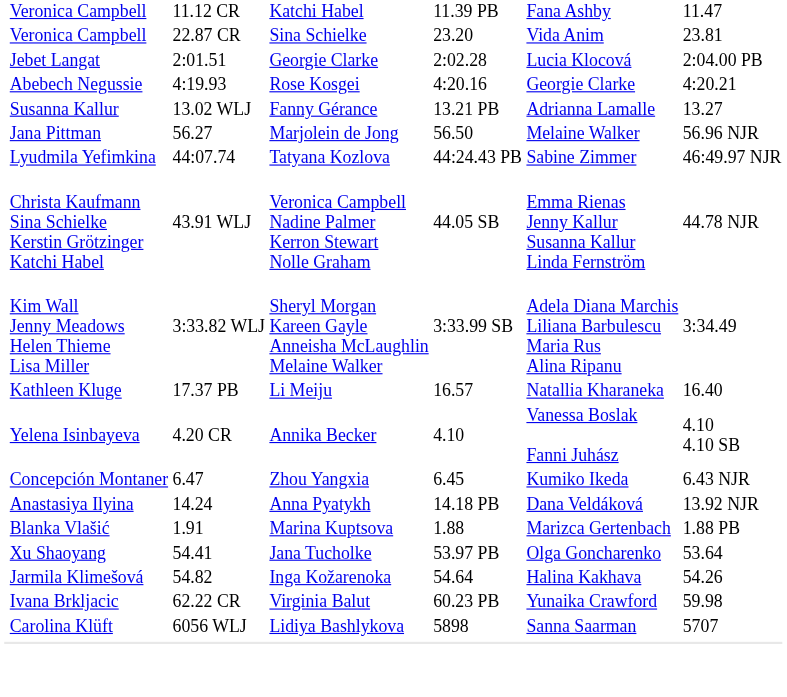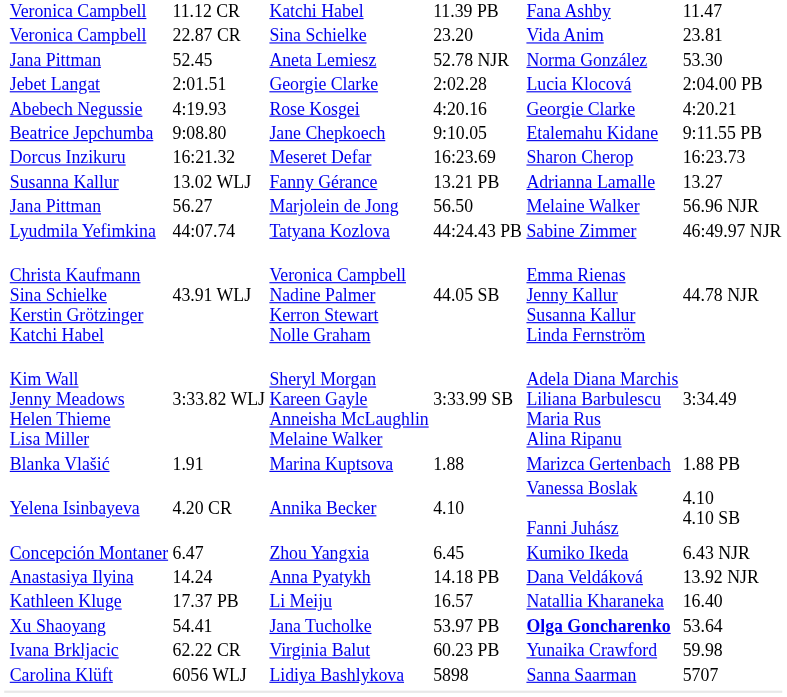 <table>
 <tr>
 <td></td>
 <td><a href='#'>Veronica Campbell</a><br></td>
 <td>11.12 CR</td>
 <td><a href='#'>Katchi Habel</a><br></td>
 <td>11.39 PB</td>
 <td><a href='#'>Fana Ashby</a><br></td>
 <td>11.47</td>
 </tr>
 <tr>
 <td></td>
 <td><a href='#'>Veronica Campbell</a><br></td>
 <td>22.87 CR</td>
 <td><a href='#'>Sina Schielke</a><br></td>
 <td>23.20</td>
 <td><a href='#'>Vida Anim</a><br></td>
 <td>23.81</td>
 </tr>
 <tr>
 <td></td>
+<td><a href='#'>Jana Pittman</a><br></td>
+<td>52.45</td>
+<td><a href='#'>Aneta Lemiesz</a><br></td>
+<td>52.78 NJR</td>
+<td><a href='#'>Norma González</a><br></td>
+<td>53.30</td>
+</tr>
+<tr>
+<td></td>
 <td><a href='#'>Jebet Langat</a><br></td>
 <td>2:01.51</td>
 <td><a href='#'>Georgie Clarke</a><br></td>
 <td>2:02.28</td>
 <td><a href='#'>Lucia Klocová</a><br></td>
 <td>2:04.00 PB</td>
 </tr>
 <tr>
 <td></td>
 <td><a href='#'>Abebech Negussie</a><br></td>
 <td>4:19.93</td>
 <td><a href='#'>Rose Kosgei</a><br></td>
 <td>4:20.16</td>
 <td><a href='#'>Georgie Clarke</a><br></td>
 <td>4:20.21</td>
+</tr>
+<tr>
+<td></td>
+<td><a href='#'>Beatrice Jepchumba</a><br></td>
+<td>9:08.80</td>
+<td><a href='#'>Jane Chepkoech</a><br></td>
+<td>9:10.05</td>
+<td><a href='#'>Etalemahu Kidane</a><br></td>
+<td>9:11.55 PB</td>
+</tr>
+<tr>
+<td></td>
+<td><a href='#'>Dorcus Inzikuru</a><br></td>
+<td>16:21.32</td>
+<td><a href='#'>Meseret Defar</a><br></td>
+<td>16:23.69</td>
+<td><a href='#'>Sharon Cherop</a><br></td>
+<td>16:23.73</td>
 </tr>
 <tr>
 <td></td>
 <td><a href='#'>Susanna Kallur</a><br></td>
 <td>13.02 WLJ</td>
 <td><a href='#'>Fanny Gérance</a><br></td>
 <td>13.21 PB</td>
 <td><a href='#'>Adrianna Lamalle</a><br></td>
 <td>13.27</td>
 </tr>
 <tr>
 <td></td>
 <td><a href='#'>Jana Pittman</a><br></td>
 <td>56.27</td>
 <td><a href='#'>Marjolein de Jong</a><br></td>
 <td>56.50</td>
 <td><a href='#'>Melaine Walker</a><br></td>
 <td>56.96 NJR</td>
 </tr>
 <tr>
 <td></td>
 <td><a href='#'>Lyudmila Yefimkina</a><br></td>
 <td>44:07.74</td>
 <td><a href='#'>Tatyana Kozlova</a><br></td>
 <td>44:24.43 PB</td>
 <td><a href='#'>Sabine Zimmer</a><br></td>
 <td>46:49.97 NJR</td>
 </tr>
 <tr>
 <td></td>
 <td><br><a href='#'>Christa Kaufmann</a><br><a href='#'>Sina Schielke</a><br><a href='#'>Kerstin Grötzinger</a><br><a href='#'>Katchi Habel</a></td>
 <td>43.91 WLJ</td>
 <td><br><a href='#'>Veronica Campbell</a><br><a href='#'>Nadine Palmer</a><br><a href='#'>Kerron Stewart</a><br><a href='#'>Nolle Graham</a></td>
 <td>44.05 SB</td>
 <td><br><a href='#'>Emma Rienas</a><br><a href='#'>Jenny Kallur</a><br><a href='#'>Susanna Kallur</a><br><a href='#'>Linda Fernström</a></td>
 <td>44.78 NJR</td>
 </tr>
 <tr>
 <td></td>
 <td><br><a href='#'>Kim Wall</a><br><a href='#'>Jenny Meadows</a><br><a href='#'>Helen Thieme</a><br><a href='#'>Lisa Miller</a></td>
 <td>3:33.82 WLJ</td>
 <td><br><a href='#'>Sheryl Morgan</a><br><a href='#'>Kareen Gayle</a><br><a href='#'>Anneisha McLaughlin</a><br><a href='#'>Melaine Walker</a></td>
 <td>3:33.99 SB</td>
 <td><br><a href='#'>Adela Diana Marchis</a><br><a href='#'>Liliana Barbulescu</a><br><a href='#'>Maria Rus</a><br><a href='#'>Alina Ripanu</a></td>
 <td>3:34.49</td>
 </tr>
 <tr>
 <td></td>
-<td><a href='#'>Kathleen Kluge</a><br></td>
-<td>17.37 PB</td>
-<td><a href='#'>Li Meiju</a><br></td>
-<td>16.57</td>
-<td><a href='#'>Natallia Kharaneka</a><br></td>
-<td>16.40</td>
+<td><a href='#'>Blanka Vlašić</a><br></td>
+<td>1.91</td>
+<td><a href='#'>Marina Kuptsova</a><br></td>
+<td>1.88</td>
+<td><a href='#'>Marizca Gertenbach</a><br></td>
+<td>1.88 PB</td>
 </tr>
 <tr>
 <td></td>
 <td><a href='#'>Yelena Isinbayeva</a><br></td>
 <td>4.20 CR</td>
 <td><a href='#'>Annika Becker</a><br></td>
 <td>4.10</td>
 <td><a href='#'>Vanessa Boslak</a><br><br><a href='#'>Fanni Juhász</a><br></td>
 <td>4.10<br>4.10 SB</td>
 </tr>
 <tr>
 <td></td>
 <td><a href='#'>Concepción Montaner</a><br></td>
 <td>6.47</td>
 <td><a href='#'>Zhou Yangxia</a><br></td>
 <td>6.45</td>
 <td><a href='#'>Kumiko Ikeda</a><br></td>
 <td>6.43 NJR</td>
 </tr>
 <tr>
 <td></td>
 <td><a href='#'>Anastasiya Ilyina</a><br></td>
 <td>14.24</td>
 <td><a href='#'>Anna Pyatykh</a><br></td>
 <td>14.18 PB</td>
 <td><a href='#'>Dana Veldáková</a><br></td>
 <td>13.92 NJR</td>
 </tr>
 <tr>
 <td></td>
-<td><a href='#'>Blanka Vlašić</a><br></td>
-<td>1.91</td>
-<td><a href='#'>Marina Kuptsova</a><br></td>
-<td>1.88</td>
-<td><a href='#'>Marizca Gertenbach</a><br></td>
-<td>1.88 PB</td>
+<td><a href='#'>Kathleen Kluge</a><br></td>
+<td>17.37 PB</td>
+<td><a href='#'>Li Meiju</a><br></td>
+<td>16.57</td>
+<td><a href='#'>Natallia Kharaneka</a><br></td>
+<td>16.40</td>
 </tr>
 <tr>
 <td></td>
 <td><a href='#'>Xu Shaoyang</a><br></td>
 <td>54.41</td>
 <td><a href='#'>Jana Tucholke</a><br></td>
 <td>53.97 PB</td>
-<td><a href='#'>Olga Goncharenko</a><br></td>
+<td><strong><a href='#'>Olga Goncharenko</a><br></strong></td>
 <td>53.64</td>
-</tr>
-<tr>
-<td></td>
-<td><a href='#'>Jarmila Klimešová</a><br></td>
-<td>54.82</td>
-<td><a href='#'>Inga Kožarenoka</a><br></td>
-<td>54.64</td>
-<td><a href='#'>Halina Kakhava</a><br></td>
-<td>54.26</td>
 </tr>
 <tr>
 <td></td>
 <td><a href='#'>Ivana Brkljacic</a><br></td>
 <td>62.22 CR</td>
 <td><a href='#'>Virginia Balut</a><br></td>
 <td>60.23 PB</td>
 <td><a href='#'>Yunaika Crawford</a><br></td>
 <td>59.98</td>
 </tr>
 <tr>
 <td></td>
 <td><a href='#'>Carolina Klüft</a><br></td>
 <td>6056 WLJ</td>
 <td><a href='#'>Lidiya Bashlykova</a><br></td>
 <td>5898</td>
 <td><a href='#'>Sanna Saarman</a><br></td>
 <td>5707</td>
 </tr>
 <tr>
 </tr>
 <tr bgcolor= e8e8e8>
 <td colspan=7></td>
 </tr>
 </table>
